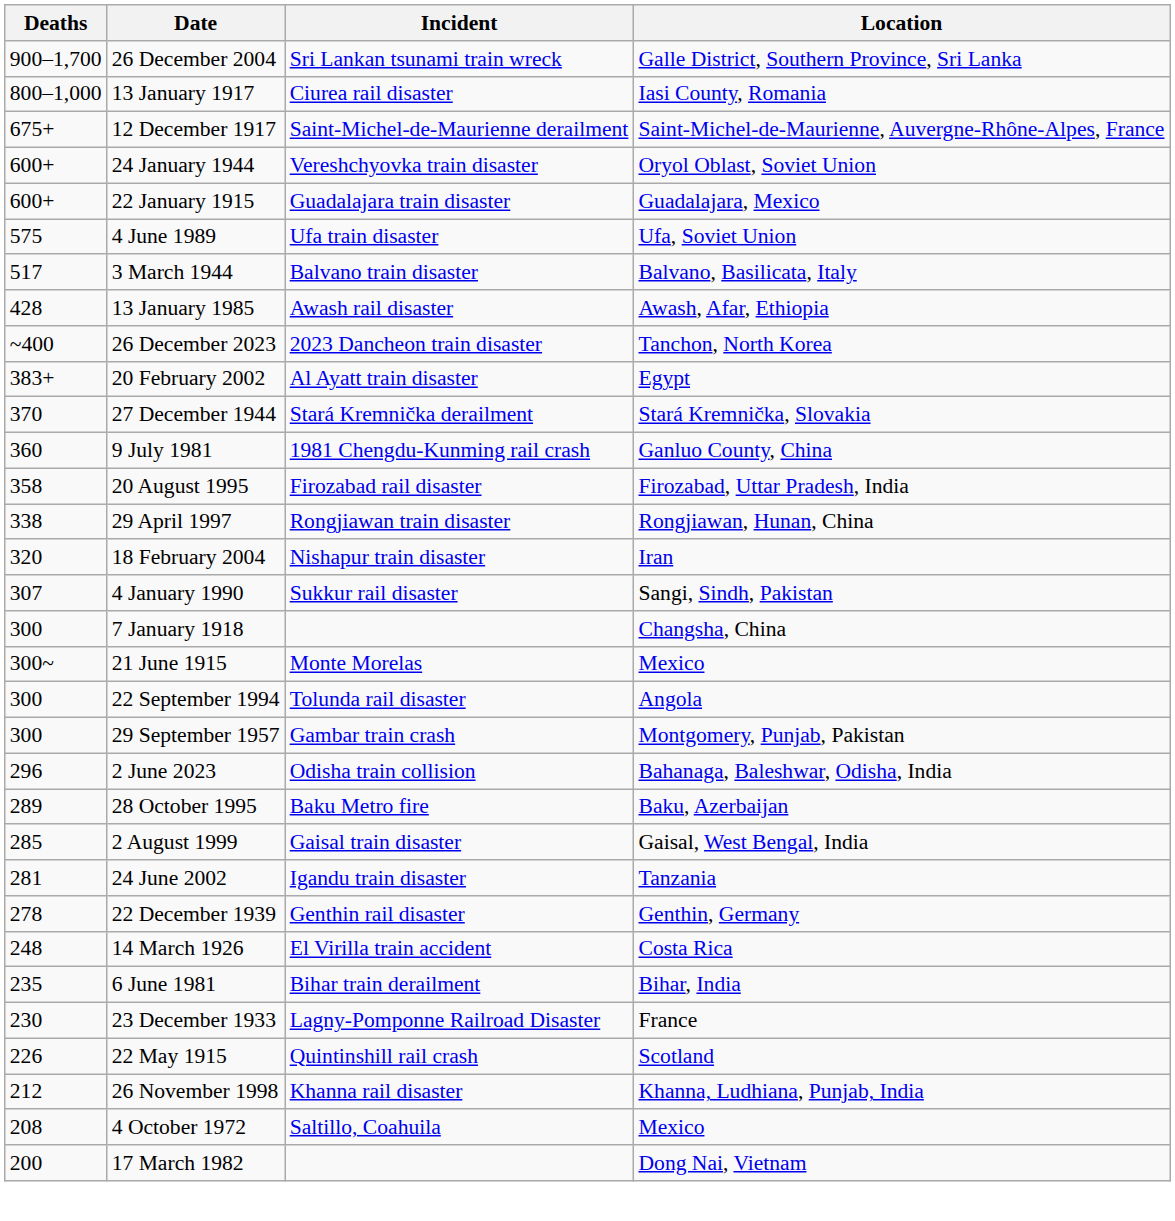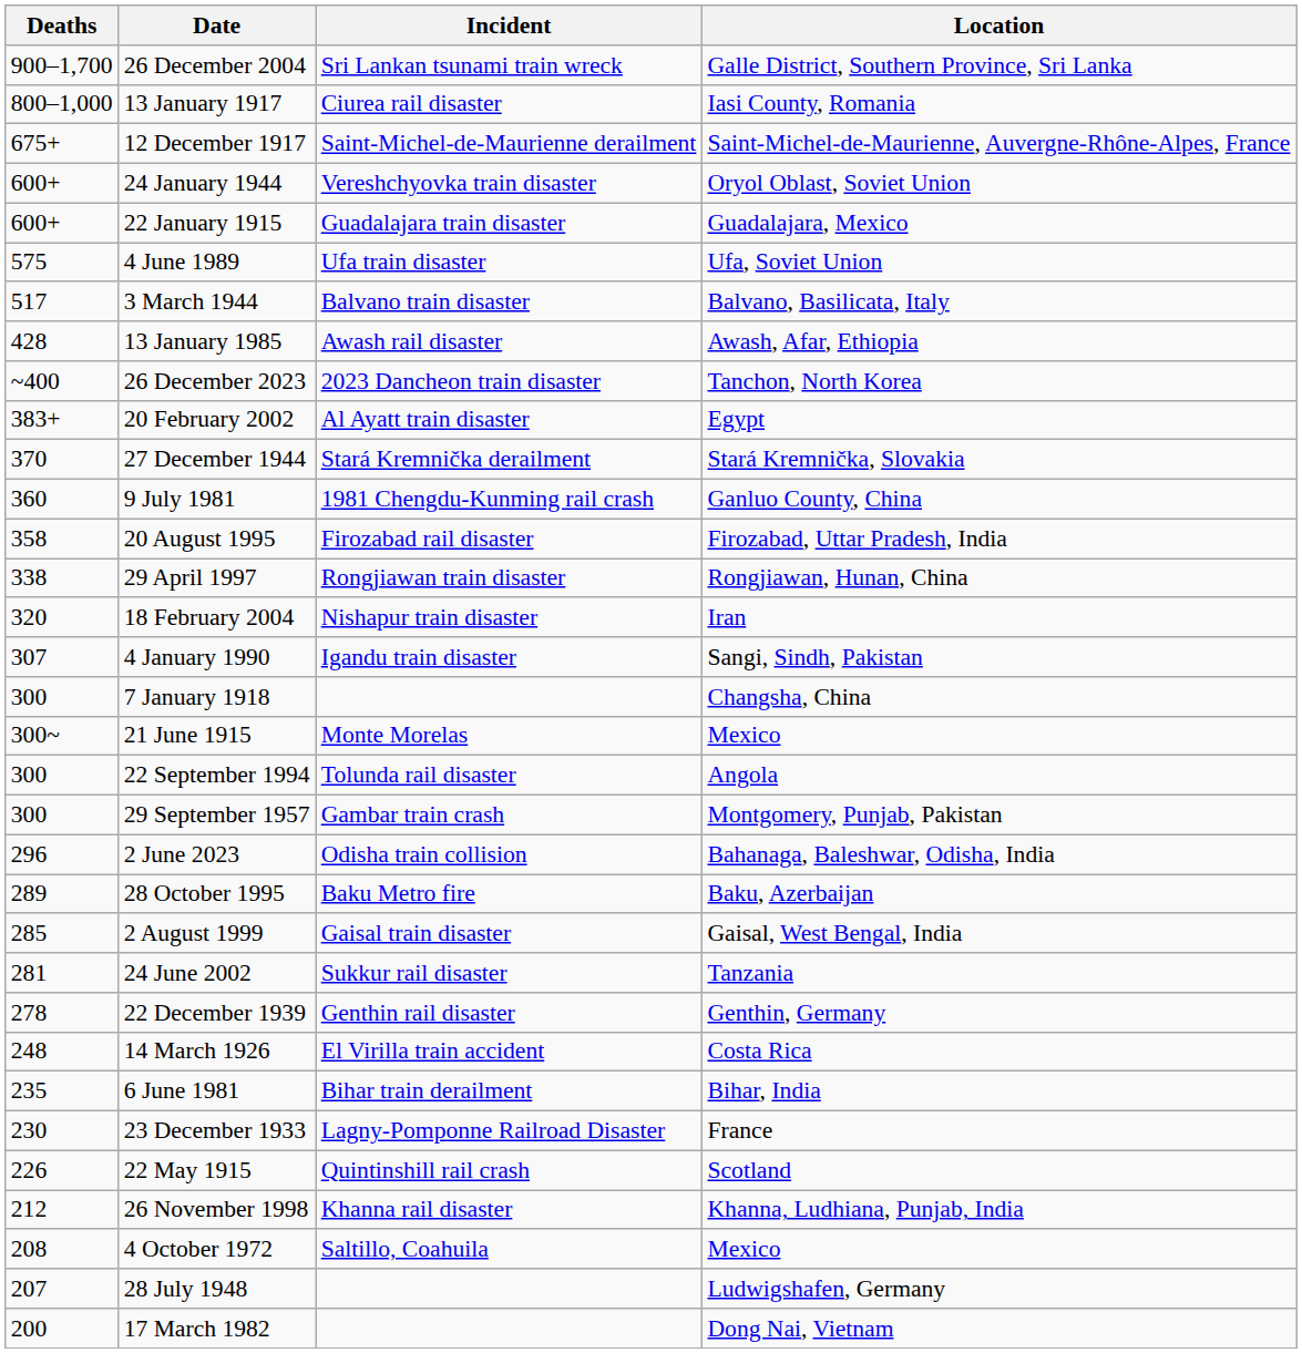 <table class="wikitable sortable defaultleft col1center" style="font-size: 90%">
 <tr>
 <th data-sort-type="number">Deaths</th>
 <th data-sort-type="date">Date</th>
 <th class="unsortable">Incident</th>
 <th>Location</th>
 </tr>
 <tr>
 <td>900–1,700</td>
 <td>26 December 2004</td>
 <td><a href='#'>Sri Lankan tsunami train wreck</a></td>
 <td data-sort-value="ASLK"><a href='#'>Galle District</a>, <a href='#'>Southern Province</a>, <a href='#'>Sri Lanka</a></td>
 </tr>
 <tr>
 <td>800–1,000</td>
 <td>13 January 1917</td>
 <td><a href='#'>Ciurea rail disaster</a></td>
 <td data-sort-value="EURO"><a href='#'>Iasi County</a>, <a href='#'>Romania</a></td>
 </tr>
 <tr>
 <td>675+</td>
 <td>12 December 1917</td>
 <td><a href='#'>Saint-Michel-de-Maurienne derailment</a></td>
 <td data-sort-value="EUFR"><a href='#'>Saint-Michel-de-Maurienne</a>, <a href='#'>Auvergne-Rhône-Alpes</a>, <a href='#'>France</a></td>
 </tr>
 <tr>
 <td>600+</td>
 <td>24 January 1944</td>
 <td><a href='#'>Vereshchyovka train disaster</a></td>
 <td data-sort-value="EURUVE"><a href='#'>Oryol Oblast</a>, <a href='#'>Soviet Union</a></td>
 </tr>
 <tr>
 <td data-sort-value="600">600+</td>
 <td>22 January 1915</td>
 <td><a href='#'>Guadalajara train disaster</a></td>
 <td data-sort-value="NAMX"><a href='#'>Guadalajara</a>, <a href='#'>Mexico</a></td>
 </tr>
 <tr>
 <td>575</td>
 <td>4 June 1989</td>
 <td><a href='#'>Ufa train disaster</a></td>
 <td data-sort-value="EURUUF"><a href='#'>Ufa</a>, <a href='#'>Soviet Union</a></td>
 </tr>
 <tr>
 <td>517</td>
 <td>3 March 1944</td>
 <td><a href='#'>Balvano train disaster</a></td>
 <td data-sort-value="EUIT"><a href='#'>Balvano</a>, <a href='#'>Basilicata</a>, <a href='#'>Italy</a></td>
 </tr>
 <tr>
 <td>428</td>
 <td>13 January 1985</td>
 <td><a href='#'>Awash rail disaster</a></td>
 <td data-sort-value="AFET"><a href='#'>Awash</a>, <a href='#'>Afar</a>, <a href='#'>Ethiopia</a></td>
 </tr>
 <tr>
 <td>~400</td>
 <td>26 December 2023</td>
 <td><a href='#'>2023 Dancheon train disaster</a></td>
 <td data-sort-value="ASIN"><a href='#'>Tanchon</a>, <a href='#'>North Korea</a></td>
 </tr>
 <tr>
 <td data-sort-value="383">383+</td>
 <td>20 February 2002</td>
 <td><a href='#'>Al Ayatt train disaster</a></td>
 <td data-sort-value="AFEG"><a href='#'>Egypt</a></td>
 </tr>
 <tr>
 <td>370</td>
 <td>27 December 1944</td>
 <td><a href='#'>Stará Kremnička derailment</a></td>
 <td data-sort-value="EUSK"><a href='#'>Stará Kremnička</a>, <a href='#'>Slovakia</a></td>
 </tr>
 <tr>
 <td>360</td>
 <td>9 July 1981</td>
 <td><a href='#'>1981 Chengdu-Kunming rail crash</a></td>
 <td data-sort-value="ASCN"><a href='#'>Ganluo County</a>, <a href='#'>China</a></td>
 </tr>
 <tr>
 <td>358</td>
 <td>20 August 1995</td>
 <td><a href='#'>Firozabad rail disaster</a></td>
 <td data-sort-value="ASIN"><a href='#'>Firozabad</a>, <a href='#'>Uttar Pradesh</a>, India</td>
 </tr>
 <tr>
 <td>338</td>
 <td>29 April 1997</td>
 <td><a href='#'>Rongjiawan train disaster</a></td>
 <td data-sort-value="ASCN"><a href='#'>Rongjiawan</a>, <a href='#'>Hunan</a>, China</td>
 </tr>
 <tr>
 <td>320</td>
 <td>18 February 2004</td>
 <td><a href='#'>Nishapur train disaster</a></td>
 <td data-sort-value="ASIR"><a href='#'>Iran</a></td>
 </tr>
 <tr>
 <td>307</td>
 <td>4 January 1990</td>
-<td><a href='#'>Sukkur rail disaster</a></td>
+<td><a href='#'>Igandu train disaster</a></td>
 <td data-sort-value="ASPK">Sangi, <a href='#'>Sindh</a>, <a href='#'>Pakistan</a></td>
 </tr>
 <tr>
 <td>300</td>
 <td>7 January 1918</td>
 <td></td>
 <td data-sort-value="ASCN"><a href='#'>Changsha</a>, China</td>
 </tr>
 <tr>
 <td data-sort-value="300">300~</td>
 <td>21 June 1915</td>
 <td><a href='#'>Monte Morelas</a></td>
 <td data-sort-value="NAMS"><a href='#'>Mexico</a></td>
 </tr>
 <tr>
 <td>300</td>
 <td>22 September 1994</td>
 <td><a href='#'>Tolunda rail disaster</a></td>
 <td data-sort-value="AFAO"><a href='#'>Angola</a></td>
 </tr>
 <tr>
 <td>300</td>
 <td>29 September 1957</td>
 <td><a href='#'>Gambar train crash</a></td>
 <td data-sort-value="ASPK"><a href='#'>Montgomery</a>, <a href='#'>Punjab</a>, Pakistan</td>
 </tr>
 <tr>
 <td>296</td>
 <td>2 June 2023</td>
 <td><a href='#'>Odisha train collision</a></td>
 <td data-sort-value="ASIN"><a href='#'>Bahanaga</a>, <a href='#'>Baleshwar</a>, <a href='#'>Odisha</a>, India</td>
 </tr>
 <tr>
 <td>289</td>
 <td>28 October 1995</td>
 <td><a href='#'>Baku Metro fire</a></td>
 <td data-sort-value="ASAZ"><a href='#'>Baku</a>, <a href='#'>Azerbaijan</a></td>
 </tr>
 <tr>
 <td>285</td>
 <td>2 August 1999</td>
 <td><a href='#'>Gaisal train disaster</a></td>
 <td data-sort-value="ASIN">Gaisal, <a href='#'>West Bengal</a>, India</td>
 </tr>
 <tr>
 <td>281</td>
 <td>24 June 2002</td>
-<td><a href='#'>Igandu train disaster</a></td>
+<td><a href='#'>Sukkur rail disaster</a></td>
 <td data-sort-value="AFTZ"><a href='#'>Tanzania</a></td>
 </tr>
 <tr>
 <td>278</td>
 <td>22 December 1939</td>
 <td><a href='#'>Genthin rail disaster</a></td>
 <td data-sort-value="EUDE"><a href='#'>Genthin</a>, <a href='#'>Germany</a></td>
 </tr>
 <tr>
 <td>248</td>
 <td>14 March 1926</td>
 <td><a href='#'>El Virilla train accident</a></td>
 <td data-sort-value="NACR"><a href='#'>Costa Rica</a></td>
 </tr>
 <tr>
 <td>235</td>
 <td>6 June 1981</td>
 <td><a href='#'>Bihar train derailment</a></td>
 <td data-sort-value="ASIN"><a href='#'>Bihar</a>, <a href='#'>India</a></td>
 </tr>
 <tr>
 <td>230</td>
 <td>23 December 1933</td>
 <td><a href='#'>Lagny-Pomponne Railroad Disaster</a></td>
 <td data-sort-value="EUFR">France</td>
 </tr>
 <tr>
 <td>226</td>
 <td>22 May 1915</td>
 <td><a href='#'>Quintinshill rail crash</a></td>
 <td data-sort-value="EUGB"><a href='#'>Scotland</a></td>
 </tr>
 <tr>
 <td>212</td>
 <td>26 November 1998</td>
 <td><a href='#'>Khanna rail disaster</a></td>
 <td data-sort-value="ASIN"><a href='#'>Khanna, Ludhiana</a>, <a href='#'>Punjab, India</a></td>
 </tr>
 <tr>
 <td>208</td>
 <td>4 October 1972</td>
 <td><a href='#'>Saltillo, Coahuila</a></td>
 <td data-sort-value="NAMX"><a href='#'>Mexico</a></td>
 </tr>
 <tr>
+<td>207</td>
+<td>28 July 1948</td>
+<td></td>
+<td data-sort-value="EUDE"><a href='#'>Ludwigshafen</a>, Germany</td>
+</tr>
+<tr>
 <td>200</td>
 <td>17 March 1982</td>
 <td></td>
 <td data-sort-value="ASVN"><a href='#'>Dong Nai</a>, <a href='#'>Vietnam</a></td>
 </tr>
 </table>
